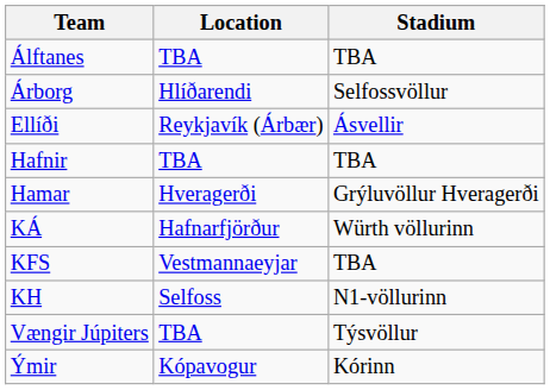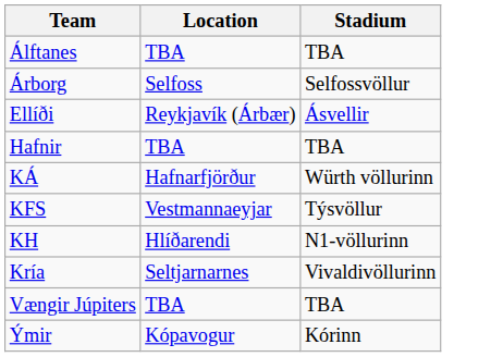 <table class="wikitable sortable">
 <tr>
 <th>Team</th>
 <th>Location</th>
 <th>Stadium</th>
 </tr>
 <tr>
 <td><a href='#'>Álftanes</a></td>
 <td><a href='#'>TBA</a></td>
 <td>TBA</td>
 </tr>
 <tr>
 <td><a href='#'>Árborg</a></td>
-<td><a href='#'>Hlíðarendi</a></td>
+<td><a href='#'>Selfoss</a></td>
 <td>Selfossvöllur</td>
 </tr>
 <tr>
 <td><a href='#'>Ellíði</a></td>
 <td><a href='#'>Reykjavík</a> (<a href='#'>Árbær</a>)</td>
 <td><a href='#'>Ásvellir</a></td>
 </tr>
 <tr>
 <td><a href='#'>Hafnir</a></td>
 <td><a href='#'>TBA</a></td>
 <td>TBA</td>
 </tr>
 <tr>
-<td><a href='#'>Hamar</a></td>
-<td><a href='#'>Hveragerði</a></td>
-<td>Grýluvöllur Hveragerði</td>
-</tr>
-<tr>
 <td><a href='#'>KÁ</a></td>
 <td><a href='#'>Hafnarfjörður</a></td>
 <td>Würth völlurinn</td>
 </tr>
 <tr>
 <td><a href='#'>KFS</a></td>
 <td><a href='#'>Vestmannaeyjar</a></td>
-<td>TBA</td>
+<td>Týsvöllur</td>
 </tr>
 <tr>
 <td><a href='#'>KH</a></td>
-<td><a href='#'>Selfoss</a></td>
+<td><a href='#'>Hlíðarendi</a></td>
 <td>N1-völlurinn</td>
+</tr>
+<tr>
+<td><a href='#'>Kría</a></td>
+<td><a href='#'>Seltjarnarnes</a></td>
+<td>Vivaldivöllurinn</td>
 </tr>
 <tr>
 <td><a href='#'>Vængir Júpiters</a></td>
 <td><a href='#'>TBA</a></td>
-<td>Týsvöllur</td>
+<td>TBA</td>
 </tr>
 <tr>
 <td><a href='#'>Ýmir</a></td>
 <td><a href='#'>Kópavogur</a></td>
 <td>Kórinn</td>
 </tr>
 </table>
